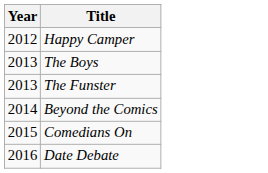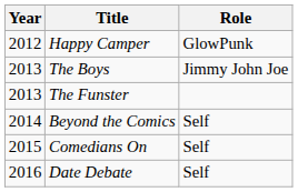 <table class="wikitable">
 <tr>
 <th>Year</th>
 <th>Title</th>
+<th>Role</th>
 </tr>
 <tr>
 <td>2012</td>
 <td><em>Happy Camper</em></td>
+<td>GlowPunk</td>
 </tr>
 <tr>
 <td>2013</td>
 <td><em>The Boys</em></td>
+<td>Jimmy John Joe</td>
 </tr>
 <tr>
 <td>2013</td>
 <td><em>The Funster</em></td>
+<td></td>
 </tr>
 <tr>
 <td>2014</td>
 <td><em>Beyond the Comics</em></td>
+<td>Self</td>
 </tr>
 <tr>
 <td>2015</td>
 <td><em>Comedians On</em></td>
+<td>Self</td>
 </tr>
 <tr>
 <td>2016</td>
 <td><em>Date Debate</em></td>
+<td>Self</td>
 </tr>
 </table>
